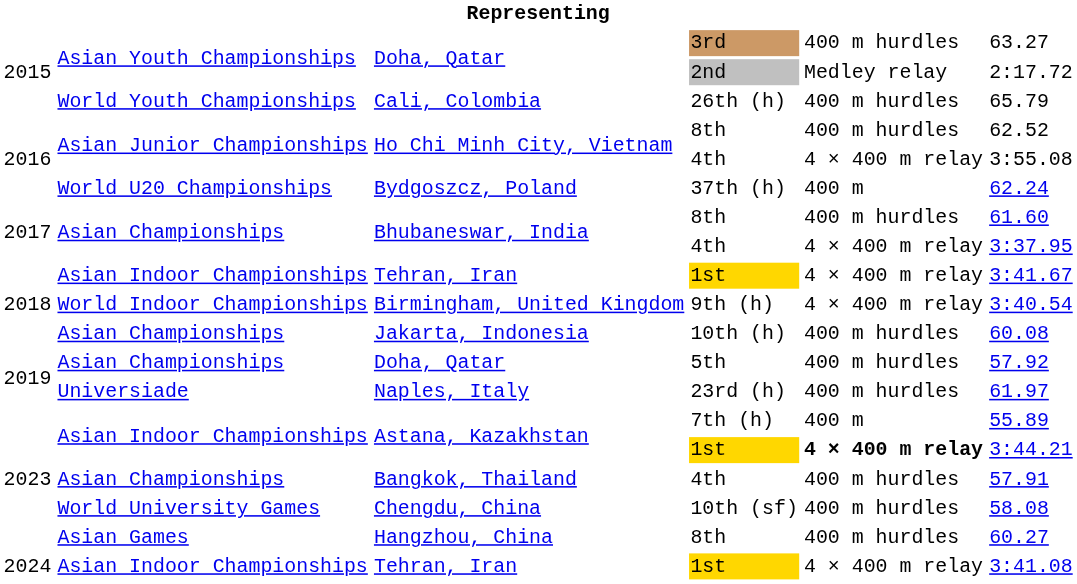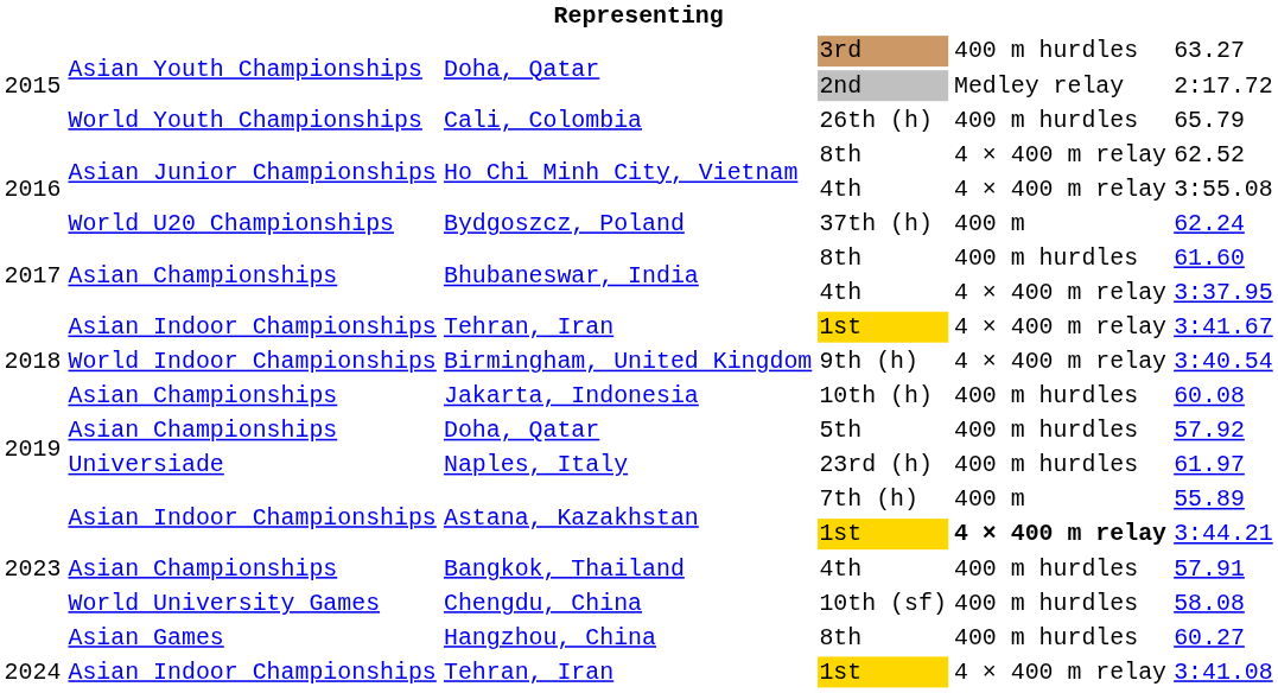 <table>
 <tr>
 <th colspan="6">Representing </th>
 </tr>
 <tr>
 <td rowspan=3>2015</td>
 <td rowspan=2><a href='#'>Asian Youth Championships</a></td>
 <td rowspan=2><a href='#'>Doha, Qatar</a></td>
 <td bgcolor=cc9966>3rd</td>
 <td>400 m hurdles</td>
 <td>63.27</td>
 </tr>
 <tr>
 <td bgcolor=silver>2nd</td>
 <td>Medley relay</td>
 <td>2:17.72</td>
 </tr>
 <tr>
 <td><a href='#'>World Youth Championships</a></td>
 <td><a href='#'>Cali, Colombia</a></td>
 <td>26th (h)</td>
 <td>400 m hurdles</td>
 <td>65.79</td>
 </tr>
 <tr>
 <td rowspan=3>2016</td>
 <td rowspan=2><a href='#'>Asian Junior Championships</a></td>
 <td rowspan=2><a href='#'>Ho Chi Minh City, Vietnam</a></td>
 <td>8th</td>
-<td>400 m hurdles</td>
+<td>4 × 400 m relay</td>
 <td>62.52</td>
 </tr>
 <tr>
 <td>4th</td>
 <td>4 × 400 m relay</td>
 <td>3:55.08</td>
 </tr>
 <tr>
 <td><a href='#'>World U20 Championships</a></td>
 <td><a href='#'>Bydgoszcz, Poland</a></td>
 <td>37th (h)</td>
 <td>400 m</td>
 <td><a href='#'>62.24</a></td>
 </tr>
 <tr>
 <td rowspan=2>2017</td>
 <td rowspan=2><a href='#'>Asian Championships</a></td>
 <td rowspan=2><a href='#'>Bhubaneswar, India</a></td>
 <td>8th</td>
 <td>400 m hurdles</td>
 <td><a href='#'>61.60</a></td>
 </tr>
 <tr>
 <td>4th</td>
 <td>4 × 400 m relay</td>
 <td><a href='#'>3:37.95</a></td>
 </tr>
 <tr>
 <td rowspan=3>2018</td>
 <td><a href='#'>Asian Indoor Championships</a></td>
 <td><a href='#'>Tehran, Iran</a></td>
 <td bgcolor=gold>1st</td>
 <td>4 × 400 m relay</td>
 <td><a href='#'>3:41.67</a></td>
 </tr>
 <tr>
 <td><a href='#'>World Indoor Championships</a></td>
 <td><a href='#'>Birmingham, United Kingdom</a></td>
 <td>9th (h)</td>
 <td>4 × 400 m relay</td>
 <td><a href='#'>3:40.54</a></td>
 </tr>
 <tr>
 <td><a href='#'>Asian Championships</a></td>
 <td><a href='#'>Jakarta, Indonesia</a></td>
 <td>10th (h)</td>
 <td>400 m hurdles</td>
 <td><a href='#'>60.08</a></td>
 </tr>
 <tr>
 <td rowspan=2>2019</td>
 <td><a href='#'>Asian Championships</a></td>
 <td><a href='#'>Doha, Qatar</a></td>
 <td>5th</td>
 <td>400 m hurdles</td>
 <td><a href='#'>57.92</a></td>
 </tr>
 <tr>
 <td><a href='#'>Universiade</a></td>
 <td><a href='#'>Naples, Italy</a></td>
 <td>23rd (h)</td>
 <td>400 m hurdles</td>
 <td><a href='#'>61.97</a></td>
 </tr>
 <tr>
 <td rowspan=5>2023</td>
 <td rowspan=2><a href='#'>Asian Indoor Championships</a></td>
 <td rowspan=2><a href='#'>Astana, Kazakhstan</a></td>
 <td>7th (h)</td>
 <td>400 m</td>
 <td><a href='#'>55.89</a></td>
 </tr>
 <tr>
 <td bgcolor=gold>1st</td>
 <td><strong>4 × 400 m relay</strong></td>
 <td><a href='#'>3:44.21</a></td>
 </tr>
 <tr>
 <td><a href='#'>Asian Championships</a></td>
 <td><a href='#'>Bangkok, Thailand</a></td>
 <td>4th</td>
 <td>400 m hurdles</td>
 <td><a href='#'>57.91</a></td>
 </tr>
 <tr>
 <td><a href='#'>World University Games</a></td>
 <td><a href='#'>Chengdu, China</a></td>
 <td>10th (sf)</td>
 <td>400 m hurdles</td>
 <td><a href='#'>58.08</a></td>
 </tr>
 <tr>
 <td><a href='#'>Asian Games</a></td>
 <td><a href='#'>Hangzhou, China</a></td>
 <td>8th</td>
 <td>400 m hurdles</td>
 <td><a href='#'>60.27</a></td>
 </tr>
 <tr>
 <td>2024</td>
 <td><a href='#'>Asian Indoor Championships</a></td>
 <td><a href='#'>Tehran, Iran</a></td>
 <td bgcolor=gold>1st</td>
 <td>4 × 400 m relay</td>
 <td><a href='#'>3:41.08</a></td>
 </tr>
 </table>
